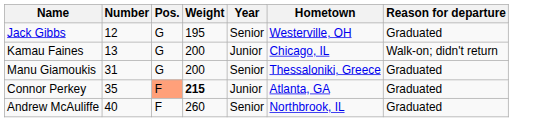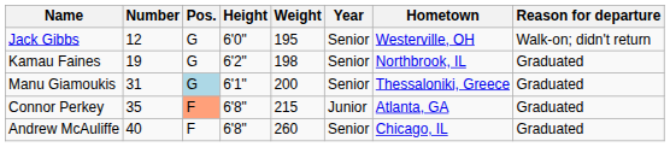 <table class="wikitable sortable" border="1">
 <tr>
 <th>Name</th>
 <th>Number</th>
 <th>Pos.</th>
+<th>Height</th>
 <th>Weight</th>
 <th>Year</th>
 <th>Hometown</th>
 <th class="unsortable">Reason for departure</th>
 </tr>
 <tr>
 <td><a href='#'>Jack Gibbs</a></td>
 <td>12</td>
 <td>G</td>
+<td>6'0"</td>
 <td>195</td>
 <td>Senior</td>
 <td><a href='#'>Westerville, OH</a></td>
-<td>Graduated</td>
+<td>Walk-on; didn't return</td>
 </tr>
 <tr>
 <td>Kamau Faines</td>
-<td>13</td>
+<td>19</td>
 <td>G</td>
-<td>200</td>
-<td>Junior</td>
-<td><a href='#'>Chicago, IL</a></td>
-<td>Walk-on; didn't return</td>
+<td>6'2"</td>
+<td>198</td>
+<td>Senior</td>
+<td><a href='#'>Northbrook, IL</a></td>
+<td>Graduated</td>
 </tr>
 <tr>
 <td>Manu Giamoukis</td>
 <td>31</td>
-<td>G</td>
+<td style="background: lightblue;">G</td>
+<td>6'1"</td>
 <td>200</td>
 <td>Senior</td>
 <td><a href='#'>Thessaloniki, Greece</a></td>
 <td>Graduated</td>
 </tr>
 <tr>
 <td>Connor Perkey</td>
 <td>35</td>
 <td style="background: lightsalmon;">F</td>
-<td><strong>215</strong></td>
+<td>6'8"</td>
+<td>215</td>
 <td>Junior</td>
 <td><a href='#'>Atlanta, GA</a></td>
 <td>Graduated</td>
 </tr>
 <tr>
 <td>Andrew McAuliffe</td>
 <td>40</td>
 <td>F</td>
+<td>6'8"</td>
 <td>260</td>
 <td>Senior</td>
-<td><a href='#'>Northbrook, IL</a></td>
+<td><a href='#'>Chicago, IL</a></td>
 <td>Graduated</td>
 </tr>
 </table>
